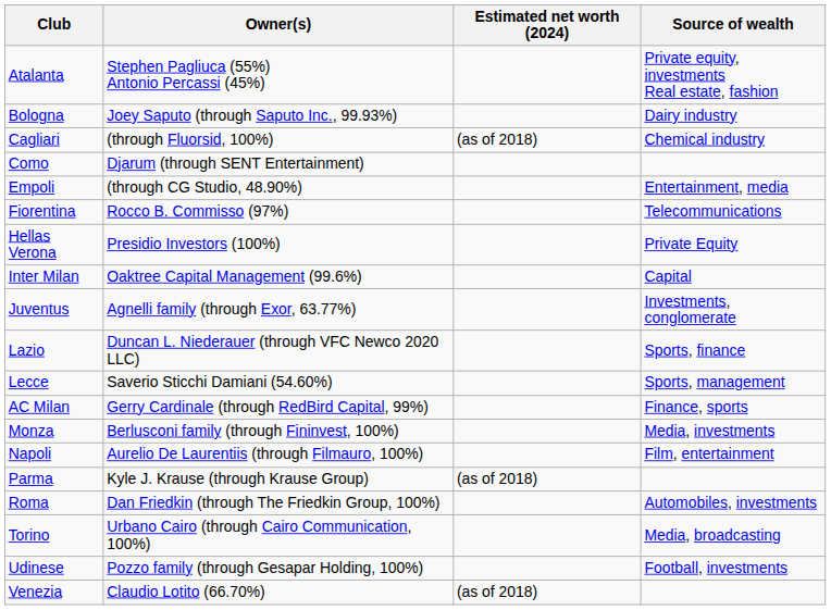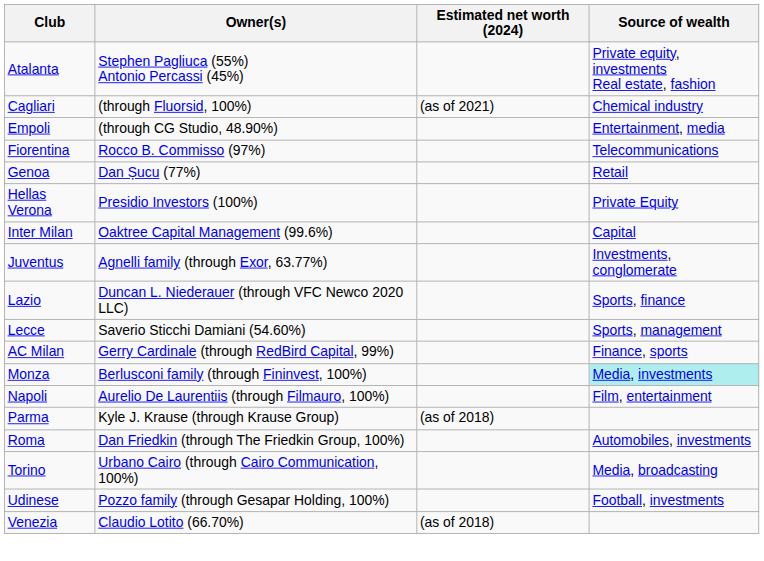 <table class="wikitable sortable">
 <tr>
 <th>Club</th>
 <th>Owner(s)</th>
 <th>Estimated net worth (2024)</th>
 <th>Source of wealth</th>
 </tr>
 <tr>
 <td><a href='#'>Atalanta</a></td>
 <td> <a href='#'>Stephen Pagliuca</a> (55%)<br> <a href='#'>Antonio Percassi</a> (45%)</td>
 <td></td>
 <td><a href='#'>Private equity</a>, <a href='#'>investments</a><br><a href='#'>Real estate</a>, <a href='#'>fashion</a></td>
 </tr>
 <tr>
-<td><a href='#'>Bologna</a></td>
-<td> <a href='#'>Joey Saputo</a> (through <a href='#'>Saputo Inc.</a>, 99.93%)</td>
-<td></td>
-<td><a href='#'>Dairy industry</a></td>
-</tr>
-<tr>
 <td><a href='#'>Cagliari</a></td>
 <td>  (through <a href='#'>Fluorsid</a>, 100%)</td>
-<td> (as of 2018)</td>
+<td> (as of 2021)</td>
 <td><a href='#'>Chemical industry</a></td>
-</tr>
-<tr>
-<td><a href='#'>Como</a></td>
-<td> <a href='#'>Djarum</a> (through SENT Entertainment)</td>
-<td></td>
-<td></td>
 </tr>
 <tr>
 <td><a href='#'>Empoli</a></td>
 <td>  (through CG Studio, 48.90%)</td>
 <td></td>
 <td><a href='#'>Entertainment</a>, <a href='#'>media</a></td>
 </tr>
 <tr>
 <td><a href='#'>Fiorentina</a></td>
 <td> <a href='#'>Rocco B. Commisso</a> (97%)</td>
 <td></td>
 <td><a href='#'>Telecommunications</a></td>
+</tr>
+<tr>
+<td><a href='#'>Genoa</a></td>
+<td> <a href='#'>Dan Șucu</a> (77%)</td>
+<td></td>
+<td><a href='#'>Retail</a></td>
 </tr>
 <tr>
 <td><a href='#'>Hellas Verona</a></td>
 <td> <a href='#'>Presidio Investors</a> (100%)</td>
 <td></td>
 <td><a href='#'>Private Equity</a></td>
 </tr>
 <tr>
 <td><a href='#'>Inter Milan</a></td>
 <td> <a href='#'>Oaktree Capital Management</a> (99.6%)</td>
 <td></td>
 <td><a href='#'>Capital</a></td>
 </tr>
 <tr>
 <td><a href='#'>Juventus</a></td>
 <td> <a href='#'>Agnelli family</a> (through <a href='#'>Exor</a>, 63.77%)</td>
 <td></td>
 <td><a href='#'>Investments</a>, <a href='#'>conglomerate</a></td>
 </tr>
 <tr>
 <td><a href='#'>Lazio</a></td>
 <td> <a href='#'>Duncan L. Niederauer</a> (through VFC Newco 2020 LLC)</td>
 <td></td>
 <td><a href='#'>Sports</a>, <a href='#'>finance</a></td>
 </tr>
 <tr>
 <td><a href='#'>Lecce</a></td>
 <td> Saverio Sticchi Damiani (54.60%)</td>
 <td></td>
 <td><a href='#'>Sports</a>, <a href='#'>management</a></td>
 </tr>
 <tr>
 <td><a href='#'>AC Milan</a></td>
 <td> <a href='#'>Gerry Cardinale</a> (through <a href='#'>RedBird Capital</a>, 99%)</td>
 <td></td>
 <td><a href='#'>Finance</a>, <a href='#'>sports</a></td>
 </tr>
 <tr>
 <td><a href='#'>Monza</a></td>
 <td> <a href='#'>Berlusconi family</a> (through <a href='#'>Fininvest</a>, 100%)</td>
 <td></td>
-<td><a href='#'>Media</a>, <a href='#'>investments</a></td>
+<td style="background: paleturquoise;"><a href='#'>Media</a>, <a href='#'>investments</a></td>
 </tr>
 <tr>
 <td><a href='#'>Napoli</a></td>
 <td> <a href='#'>Aurelio De Laurentiis</a> (through <a href='#'>Filmauro</a>, 100%)</td>
 <td></td>
 <td><a href='#'>Film</a>, <a href='#'>entertainment</a></td>
 </tr>
 <tr>
 <td><a href='#'>Parma</a></td>
 <td> Kyle J. Krause (through Krause Group)</td>
 <td> (as of 2018)</td>
 <td></td>
 </tr>
 <tr>
 <td><a href='#'>Roma</a></td>
 <td> <a href='#'>Dan Friedkin</a> (through The Friedkin Group, 100%)</td>
 <td></td>
 <td><a href='#'>Automobiles</a>, <a href='#'>investments</a></td>
 </tr>
 <tr>
 <td><a href='#'>Torino</a></td>
 <td> <a href='#'>Urbano Cairo</a> (through <a href='#'>Cairo Communication</a>, 100%)</td>
 <td></td>
 <td><a href='#'>Media</a>, <a href='#'>broadcasting</a></td>
 </tr>
 <tr>
 <td><a href='#'>Udinese</a></td>
 <td> <a href='#'>Pozzo family</a> (through Gesapar Holding, 100%)</td>
 <td></td>
 <td><a href='#'>Football</a>, <a href='#'>investments</a></td>
 </tr>
 <tr>
 <td><a href='#'>Venezia</a></td>
 <td> <a href='#'>Claudio Lotito</a> (66.70%)</td>
 <td> (as of 2018)</td>
 <td></td>
 </tr>
 </table>
